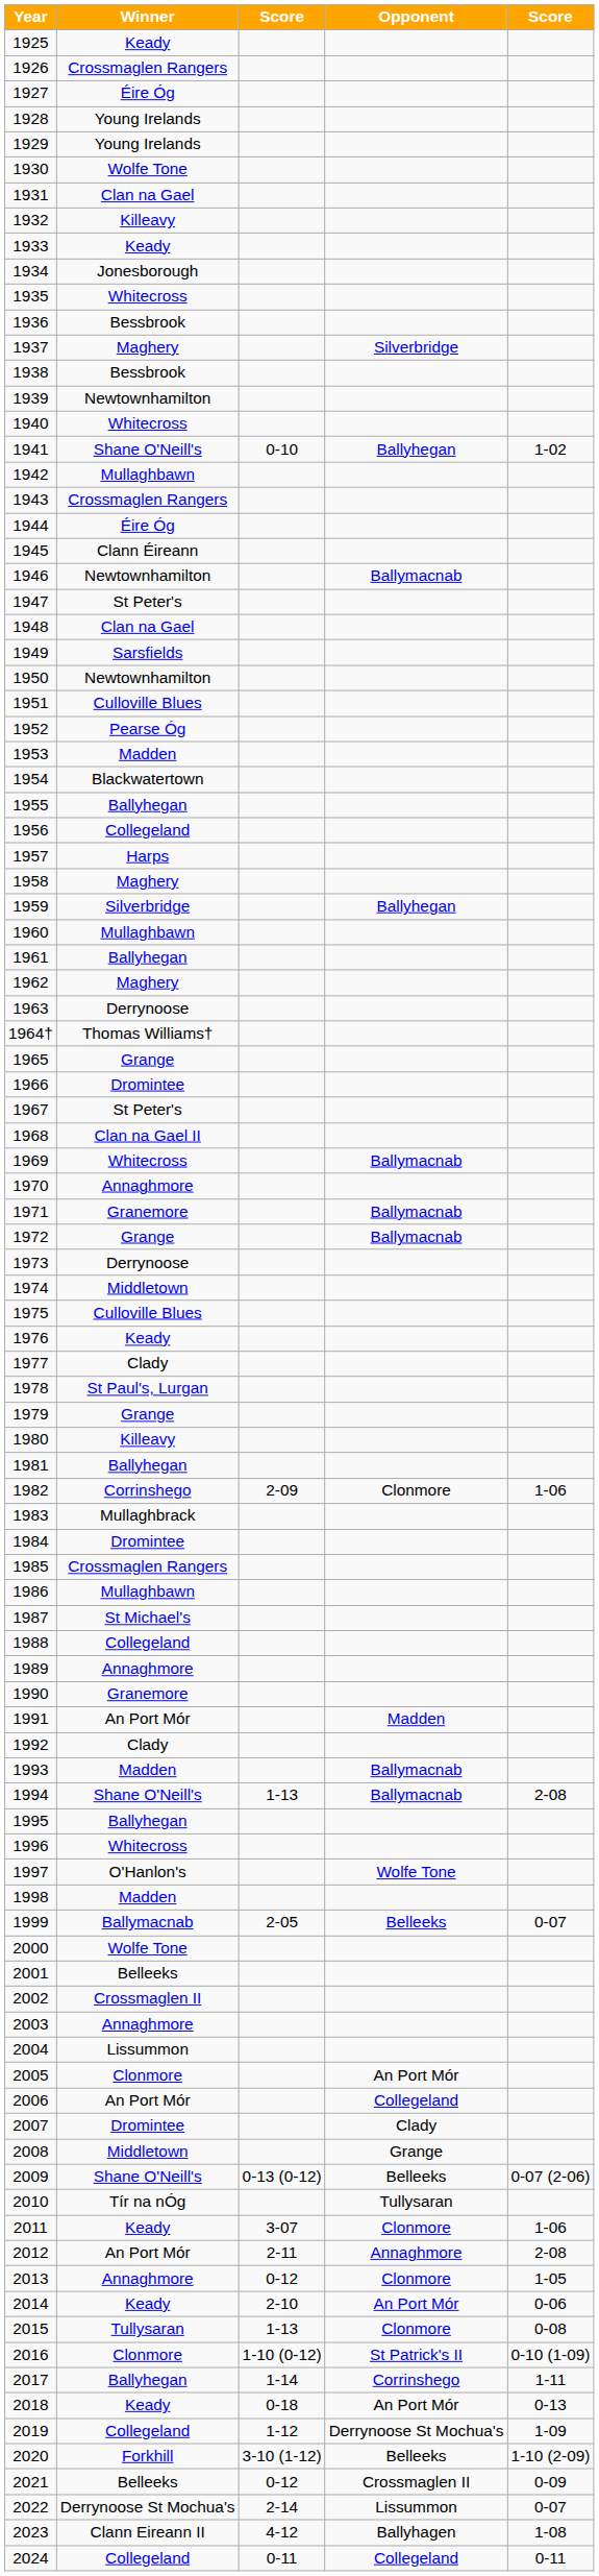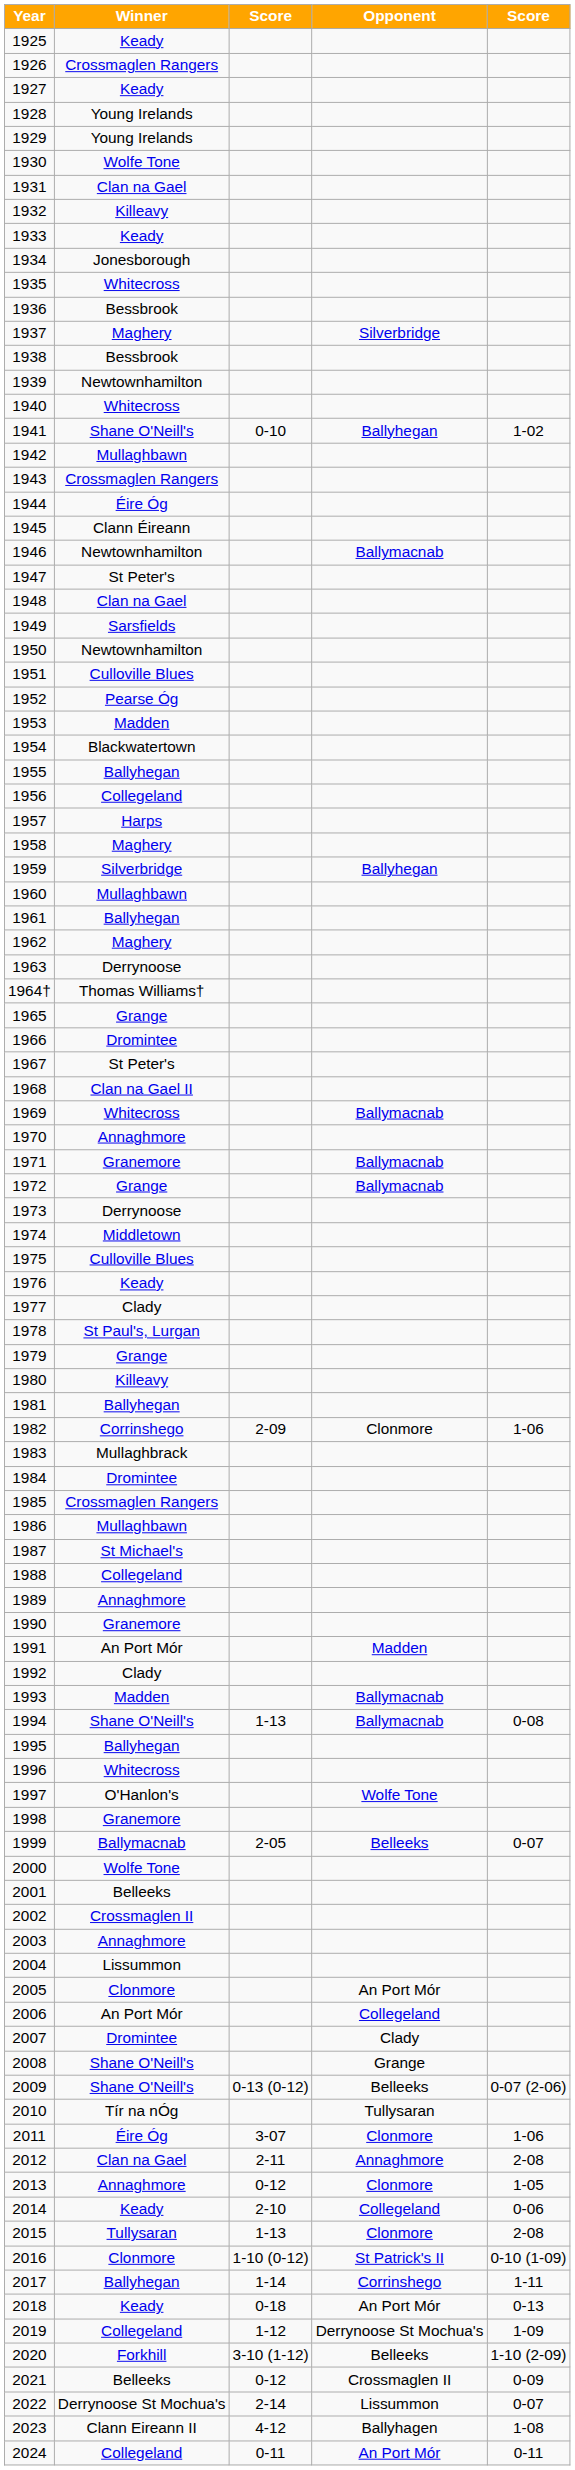 <table class="wikitable" style="text-align:center;">
 <tr>
 <th style="background:orange;color:white">Year</th>
 <th style="background:orange;color:white">Winner</th>
 <th style="background:orange;color:white">Score</th>
 <th style="background:orange;color:white">Opponent</th>
 <th style="background:orange;color:white">Score</th>
 </tr>
 <tr>
 <td>1925</td>
 <td><a href='#'>Keady</a></td>
 <td></td>
 <td></td>
 <td></td>
 </tr>
 <tr>
 <td>1926</td>
 <td><a href='#'>Crossmaglen Rangers</a></td>
 <td></td>
 <td></td>
 <td></td>
 </tr>
 <tr>
 <td>1927</td>
-<td><a href='#'>Éire Óg</a></td>
+<td><a href='#'>Keady</a></td>
 <td></td>
 <td></td>
 <td></td>
 </tr>
 <tr>
 <td>1928</td>
 <td>Young Irelands</td>
 <td></td>
 <td></td>
 <td></td>
 </tr>
 <tr>
 <td>1929</td>
 <td>Young Irelands</td>
 <td></td>
 <td></td>
 <td></td>
 </tr>
 <tr>
 <td>1930</td>
 <td><a href='#'>Wolfe Tone</a></td>
 <td></td>
 <td></td>
 <td></td>
 </tr>
 <tr>
 <td>1931</td>
 <td><a href='#'>Clan na Gael</a></td>
 <td></td>
 <td></td>
 <td></td>
 </tr>
 <tr>
 <td>1932</td>
 <td><a href='#'>Killeavy</a></td>
 <td></td>
 <td></td>
 <td></td>
 </tr>
 <tr>
 <td>1933</td>
 <td><a href='#'>Keady</a></td>
 <td></td>
 <td></td>
 <td></td>
 </tr>
 <tr>
 <td>1934</td>
 <td>Jonesborough</td>
 <td></td>
 <td></td>
 <td></td>
 </tr>
 <tr>
 <td>1935</td>
 <td><a href='#'>Whitecross</a></td>
 <td></td>
 <td></td>
 <td></td>
 </tr>
 <tr>
 <td>1936</td>
 <td>Bessbrook</td>
 <td></td>
 <td></td>
 <td></td>
 </tr>
 <tr>
 <td>1937</td>
 <td><a href='#'>Maghery</a></td>
 <td></td>
 <td><a href='#'>Silverbridge</a></td>
 <td></td>
 </tr>
 <tr>
 <td>1938</td>
 <td>Bessbrook</td>
 <td></td>
 <td></td>
 <td></td>
 </tr>
 <tr>
 <td>1939</td>
 <td>Newtownhamilton</td>
 <td></td>
 <td></td>
 <td></td>
 </tr>
 <tr>
 <td>1940</td>
 <td><a href='#'>Whitecross</a></td>
 <td></td>
 <td></td>
 <td></td>
 </tr>
 <tr>
 <td>1941</td>
 <td><a href='#'>Shane O'Neill's</a></td>
 <td>0-10</td>
 <td><a href='#'>Ballyhegan</a></td>
 <td>1-02</td>
 </tr>
 <tr>
 <td>1942</td>
 <td><a href='#'>Mullaghbawn</a></td>
 <td></td>
 <td></td>
 <td></td>
 </tr>
 <tr>
 <td>1943</td>
 <td><a href='#'>Crossmaglen Rangers</a></td>
 <td></td>
 <td></td>
 <td></td>
 </tr>
 <tr>
 <td>1944</td>
 <td><a href='#'>Éire Óg</a></td>
 <td></td>
 <td></td>
 <td></td>
 </tr>
 <tr>
 <td>1945</td>
 <td>Clann Éireann</td>
 <td></td>
 <td></td>
 <td></td>
 </tr>
 <tr>
 <td>1946</td>
 <td>Newtownhamilton</td>
 <td></td>
 <td><a href='#'>Ballymacnab</a></td>
 <td></td>
 </tr>
 <tr>
 <td>1947</td>
 <td>St Peter's</td>
 <td></td>
 <td></td>
 <td></td>
 </tr>
 <tr>
 <td>1948</td>
 <td><a href='#'>Clan na Gael</a></td>
 <td></td>
 <td></td>
 <td></td>
 </tr>
 <tr>
 <td>1949</td>
 <td><a href='#'>Sarsfields</a></td>
 <td></td>
 <td></td>
 <td></td>
 </tr>
 <tr>
 <td>1950</td>
 <td>Newtownhamilton</td>
 <td></td>
 <td></td>
 <td></td>
 </tr>
 <tr>
 <td>1951</td>
 <td><a href='#'>Culloville Blues</a></td>
 <td></td>
 <td></td>
 <td></td>
 </tr>
 <tr>
 <td>1952</td>
 <td><a href='#'>Pearse Óg</a></td>
 <td></td>
 <td></td>
 <td></td>
 </tr>
 <tr>
 <td>1953</td>
 <td><a href='#'>Madden</a></td>
 <td></td>
 <td></td>
 <td></td>
 </tr>
 <tr>
 <td>1954</td>
 <td>Blackwatertown</td>
 <td></td>
 <td></td>
 <td></td>
 </tr>
 <tr>
 <td>1955</td>
 <td><a href='#'>Ballyhegan</a></td>
 <td></td>
 <td></td>
 <td></td>
 </tr>
 <tr>
 <td>1956</td>
 <td><a href='#'>Collegeland</a></td>
 <td></td>
 <td></td>
 <td></td>
 </tr>
 <tr>
 <td>1957</td>
 <td><a href='#'>Harps</a></td>
 <td></td>
 <td></td>
 <td></td>
 </tr>
 <tr>
 <td>1958</td>
 <td><a href='#'>Maghery</a></td>
 <td></td>
 <td></td>
 <td></td>
 </tr>
 <tr>
 <td>1959</td>
 <td><a href='#'>Silverbridge</a></td>
 <td></td>
 <td><a href='#'>Ballyhegan</a></td>
 <td></td>
 </tr>
 <tr>
 <td>1960</td>
 <td><a href='#'>Mullaghbawn</a></td>
 <td></td>
 <td></td>
 <td></td>
 </tr>
 <tr>
 <td>1961</td>
 <td><a href='#'>Ballyhegan</a></td>
 <td></td>
 <td></td>
 <td></td>
 </tr>
 <tr>
 <td>1962</td>
 <td><a href='#'>Maghery</a></td>
 <td></td>
 <td></td>
 <td></td>
 </tr>
 <tr>
 <td>1963</td>
 <td>Derrynoose</td>
 <td></td>
 <td></td>
 <td></td>
 </tr>
 <tr>
 <td>1964†</td>
 <td>Thomas Williams†</td>
 <td></td>
 <td></td>
 <td></td>
 </tr>
 <tr>
 <td>1965</td>
 <td><a href='#'>Grange</a></td>
 <td></td>
 <td></td>
 <td></td>
 </tr>
 <tr>
 <td>1966</td>
 <td><a href='#'>Dromintee</a></td>
 <td></td>
 <td></td>
 <td></td>
 </tr>
 <tr>
 <td>1967</td>
 <td>St Peter's</td>
 <td></td>
 <td></td>
 <td></td>
 </tr>
 <tr>
 <td>1968</td>
 <td><a href='#'>Clan na Gael II</a></td>
 <td></td>
 <td></td>
 <td></td>
 </tr>
 <tr>
 <td>1969</td>
 <td><a href='#'>Whitecross</a></td>
 <td></td>
 <td><a href='#'>Ballymacnab</a></td>
 <td></td>
 </tr>
 <tr>
 <td>1970</td>
 <td><a href='#'>Annaghmore</a></td>
 <td></td>
 <td></td>
 <td></td>
 </tr>
 <tr>
 <td>1971</td>
 <td><a href='#'>Granemore</a></td>
 <td></td>
 <td><a href='#'>Ballymacnab</a></td>
 <td></td>
 </tr>
 <tr>
 <td>1972</td>
 <td><a href='#'>Grange</a></td>
 <td></td>
 <td><a href='#'>Ballymacnab</a></td>
 <td></td>
 </tr>
 <tr>
 <td>1973</td>
 <td>Derrynoose</td>
 <td></td>
 <td></td>
 <td></td>
 </tr>
 <tr>
 <td>1974</td>
 <td><a href='#'>Middletown</a></td>
 <td></td>
 <td></td>
 <td></td>
 </tr>
 <tr>
 <td>1975</td>
 <td><a href='#'>Culloville Blues</a></td>
 <td></td>
 <td></td>
 <td></td>
 </tr>
 <tr>
 <td>1976</td>
 <td><a href='#'>Keady</a></td>
 <td></td>
 <td></td>
 <td></td>
 </tr>
 <tr>
 <td>1977</td>
 <td>Clady</td>
 <td></td>
 <td></td>
 <td></td>
 </tr>
 <tr>
 <td>1978</td>
 <td><a href='#'>St Paul's, Lurgan</a></td>
 <td></td>
 <td></td>
 <td></td>
 </tr>
 <tr>
 <td>1979</td>
 <td><a href='#'>Grange</a></td>
 <td></td>
 <td></td>
 <td></td>
 </tr>
 <tr>
 <td>1980</td>
 <td><a href='#'>Killeavy</a></td>
 <td></td>
 <td></td>
 <td></td>
 </tr>
 <tr>
 <td>1981</td>
 <td><a href='#'>Ballyhegan</a></td>
 <td></td>
 <td></td>
 <td></td>
 </tr>
 <tr>
 <td>1982</td>
 <td><a href='#'>Corrinshego</a></td>
 <td>2-09</td>
 <td>Clonmore</td>
 <td>1-06</td>
 </tr>
 <tr>
 <td>1983</td>
 <td>Mullaghbrack</td>
 <td></td>
 <td></td>
 <td></td>
 </tr>
 <tr>
 <td>1984</td>
 <td><a href='#'>Dromintee</a></td>
 <td></td>
 <td></td>
 <td></td>
 </tr>
 <tr>
 <td>1985</td>
 <td><a href='#'>Crossmaglen Rangers</a></td>
 <td></td>
 <td></td>
 <td></td>
 </tr>
 <tr>
 <td>1986</td>
 <td><a href='#'>Mullaghbawn</a></td>
 <td></td>
 <td></td>
 <td></td>
 </tr>
 <tr>
 <td>1987</td>
 <td><a href='#'>St Michael's</a></td>
 <td></td>
 <td></td>
 <td></td>
 </tr>
 <tr>
 <td>1988</td>
 <td><a href='#'>Collegeland</a></td>
 <td></td>
 <td></td>
 <td></td>
 </tr>
 <tr>
 <td>1989</td>
 <td><a href='#'>Annaghmore</a></td>
 <td></td>
 <td></td>
 <td></td>
 </tr>
 <tr>
 <td>1990</td>
 <td><a href='#'>Granemore</a></td>
 <td></td>
 <td></td>
 <td></td>
 </tr>
 <tr>
 <td>1991</td>
 <td>An Port Mór</td>
 <td></td>
 <td><a href='#'>Madden</a></td>
 <td></td>
 </tr>
 <tr>
 <td>1992</td>
 <td>Clady</td>
 <td></td>
 <td></td>
 <td></td>
 </tr>
 <tr>
 <td>1993</td>
 <td><a href='#'>Madden</a></td>
 <td></td>
 <td><a href='#'>Ballymacnab</a></td>
 <td></td>
 </tr>
 <tr>
 <td>1994</td>
 <td><a href='#'>Shane O'Neill's</a></td>
 <td>1-13</td>
 <td><a href='#'>Ballymacnab</a></td>
-<td>2-08</td>
+<td>0-08</td>
 </tr>
 <tr>
 <td>1995</td>
 <td><a href='#'>Ballyhegan</a></td>
 <td></td>
 <td></td>
 <td></td>
 </tr>
 <tr>
 <td>1996</td>
 <td><a href='#'>Whitecross</a></td>
 <td></td>
 <td></td>
 <td></td>
 </tr>
 <tr>
 <td>1997</td>
 <td>O'Hanlon's</td>
 <td></td>
 <td><a href='#'>Wolfe Tone</a></td>
 <td></td>
 </tr>
 <tr>
 <td>1998</td>
-<td><a href='#'>Madden</a></td>
+<td><a href='#'>Granemore</a></td>
 <td></td>
 <td></td>
 <td></td>
 </tr>
 <tr>
 <td>1999</td>
 <td><a href='#'>Ballymacnab</a></td>
 <td>2-05</td>
 <td><a href='#'>Belleeks</a></td>
 <td>0-07</td>
 </tr>
 <tr>
 <td>2000</td>
 <td><a href='#'>Wolfe Tone</a></td>
 <td></td>
 <td></td>
 <td></td>
 </tr>
 <tr>
 <td>2001</td>
 <td>Belleeks</td>
 <td></td>
 <td></td>
 <td></td>
 </tr>
 <tr>
 <td>2002</td>
 <td><a href='#'>Crossmaglen II</a></td>
 <td></td>
 <td></td>
 <td></td>
 </tr>
 <tr>
 <td>2003</td>
 <td><a href='#'>Annaghmore</a></td>
 <td></td>
 <td></td>
 <td></td>
 </tr>
 <tr>
 <td>2004</td>
 <td>Lissummon</td>
 <td></td>
 <td></td>
 <td></td>
 </tr>
 <tr>
 <td>2005</td>
 <td><a href='#'>Clonmore</a></td>
 <td></td>
 <td>An Port Mór</td>
 <td></td>
 </tr>
 <tr>
 <td>2006</td>
 <td>An Port Mór</td>
 <td></td>
 <td><a href='#'>Collegeland</a></td>
 <td></td>
 </tr>
 <tr>
 <td>2007</td>
 <td><a href='#'>Dromintee</a></td>
 <td></td>
 <td>Clady</td>
 <td></td>
 </tr>
 <tr>
 <td>2008</td>
-<td><a href='#'>Middletown</a></td>
+<td><a href='#'>Shane O'Neill's</a></td>
 <td></td>
 <td>Grange</td>
 <td></td>
 </tr>
 <tr>
 <td>2009</td>
 <td><a href='#'>Shane O'Neill's</a></td>
 <td>0-13 (0-12)</td>
 <td>Belleeks</td>
 <td>0-07 (2-06)</td>
 </tr>
 <tr>
 <td>2010</td>
 <td>Tír na nÓg</td>
 <td></td>
 <td>Tullysaran</td>
 <td></td>
 </tr>
 <tr>
 <td>2011</td>
-<td><a href='#'>Keady</a></td>
+<td><a href='#'>Éire Óg</a></td>
 <td>3-07</td>
 <td><a href='#'>Clonmore</a></td>
 <td>1-06</td>
 </tr>
 <tr>
 <td>2012</td>
-<td>An Port Mór</td>
+<td><a href='#'>Clan na Gael</a></td>
 <td>2-11</td>
 <td><a href='#'>Annaghmore</a></td>
 <td>2-08</td>
 </tr>
 <tr>
 <td>2013</td>
 <td><a href='#'>Annaghmore</a></td>
 <td>0-12</td>
 <td><a href='#'>Clonmore</a></td>
 <td>1-05</td>
 </tr>
 <tr>
 <td>2014</td>
 <td><a href='#'>Keady</a></td>
 <td>2-10</td>
-<td><a href='#'>An Port Mór</a></td>
+<td><a href='#'>Collegeland</a></td>
 <td>0-06</td>
 </tr>
 <tr>
 <td>2015</td>
 <td><a href='#'>Tullysaran</a></td>
 <td>1-13</td>
 <td><a href='#'>Clonmore</a></td>
-<td>0-08</td>
+<td>2-08</td>
 </tr>
 <tr>
 <td>2016</td>
 <td><a href='#'>Clonmore</a></td>
 <td>1-10 (0-12)</td>
 <td><a href='#'>St Patrick's II</a></td>
 <td>0-10 (1-09)</td>
 </tr>
 <tr>
 <td>2017</td>
 <td><a href='#'>Ballyhegan</a></td>
 <td>1-14</td>
 <td><a href='#'>Corrinshego</a></td>
 <td>1-11</td>
 </tr>
 <tr>
 <td>2018</td>
 <td><a href='#'>Keady</a></td>
 <td>0-18</td>
 <td>An Port Mór</td>
 <td>0-13</td>
 </tr>
 <tr>
 <td>2019</td>
 <td><a href='#'>Collegeland</a></td>
 <td>1-12</td>
 <td>Derrynoose St Mochua's</td>
 <td>1-09</td>
 </tr>
 <tr>
 <td>2020</td>
 <td><a href='#'>Forkhill</a></td>
 <td>3-10 (1-12)</td>
 <td>Belleeks</td>
 <td>1-10 (2-09)</td>
 </tr>
 <tr>
 <td>2021</td>
 <td>Belleeks</td>
 <td>0-12</td>
 <td>Crossmaglen II</td>
 <td>0-09</td>
 </tr>
 <tr>
 <td>2022</td>
 <td>Derrynoose St Mochua's</td>
 <td>2-14</td>
 <td>Lissummon</td>
 <td>0-07</td>
 </tr>
 <tr>
 <td>2023</td>
 <td>Clann Eireann II</td>
 <td>4-12</td>
 <td>Ballyhagen</td>
 <td>1-08</td>
 </tr>
 <tr>
 <td>2024</td>
 <td><a href='#'>Collegeland</a></td>
 <td>0-11</td>
-<td><a href='#'>Collegeland</a></td>
+<td><a href='#'>An Port Mór</a></td>
 <td>0-11</td>
 </tr>
 </table>
